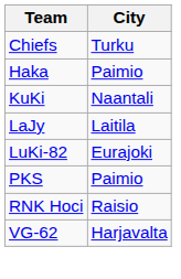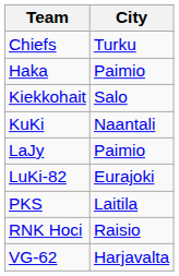 <table class="wikitable">
 <tr>
 <th>Team</th>
 <th>City</th>
 </tr>
 <tr>
 <td><a href='#'>Chiefs</a></td>
 <td><a href='#'>Turku</a></td>
 </tr>
 <tr>
 <td><a href='#'>Haka</a></td>
 <td><a href='#'>Paimio</a></td>
 </tr>
 <tr>
+<td><a href='#'>Kiekkohait</a></td>
+<td><a href='#'>Salo</a></td>
+</tr>
+<tr>
 <td><a href='#'>KuKi</a></td>
 <td><a href='#'>Naantali</a></td>
 </tr>
 <tr>
 <td><a href='#'>LaJy</a></td>
-<td><a href='#'>Laitila</a></td>
+<td><a href='#'>Paimio</a></td>
 </tr>
 <tr>
 <td><a href='#'>LuKi-82</a></td>
 <td><a href='#'>Eurajoki</a></td>
 </tr>
 <tr>
 <td><a href='#'>PKS</a></td>
-<td><a href='#'>Paimio</a></td>
+<td><a href='#'>Laitila</a></td>
 </tr>
 <tr>
 <td><a href='#'>RNK Hoci</a></td>
 <td><a href='#'>Raisio</a></td>
 </tr>
 <tr>
 <td><a href='#'>VG-62</a></td>
 <td><a href='#'>Harjavalta</a></td>
 </tr>
 </table>
